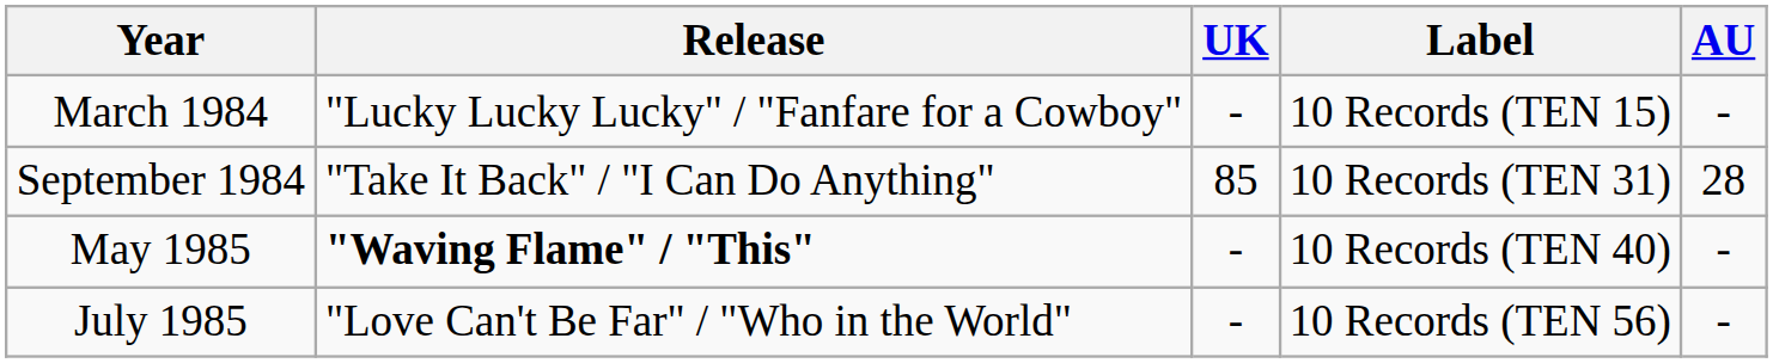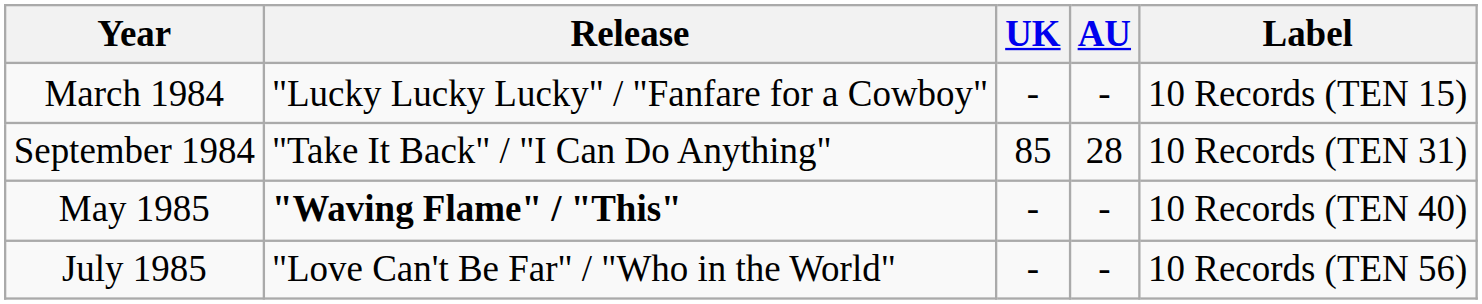 <table class="wikitable">
 <tr>
 <th style="text-align: center;">Year</th>
 <th style="text-align: center;">Release</th>
 <th style="text-align: center;"><a href='#'>UK</a><br></th>
+<th style="text-align: center;"><a href='#'>AU</a><br></th>
 <th style="text-align: center;">Label</th>
-<th style="text-align: center;"><a href='#'>AU</a><br></th>
 </tr>
 <tr>
 <td style="text-align: center;">March 1984</td>
 <td>"Lucky Lucky Lucky" / "Fanfare for a Cowboy"</td>
 <td style="text-align: center;">-</td>
+<td style="text-align: center;">-</td>
 <td style="text-align: center;">10 Records (TEN 15)</td>
-<td style="text-align: center;">-</td>
 </tr>
 <tr>
 <td style="text-align: center;">September 1984</td>
 <td>"Take It Back" / "I Can Do Anything"</td>
 <td style="text-align: center;">85</td>
+<td style="text-align: center;">28</td>
 <td style="text-align: center;">10 Records (TEN 31)</td>
-<td style="text-align: center;">28</td>
 </tr>
 <tr>
 <td style="text-align: center;">May 1985</td>
 <td><strong>"Waving Flame" / "This"</strong></td>
 <td style="text-align: center;">-</td>
+<td style="text-align: center;">-</td>
 <td style="text-align: center;">10 Records (TEN 40)</td>
-<td style="text-align: center;">-</td>
 </tr>
 <tr>
 <td style="text-align: center;">July 1985</td>
 <td>"Love Can't Be Far" / "Who in the World"</td>
 <td style="text-align: center;">-</td>
+<td style="text-align: center;">-</td>
 <td style="text-align: center;">10 Records (TEN 56)</td>
-<td style="text-align: center;">-</td>
 </tr>
 </table>
